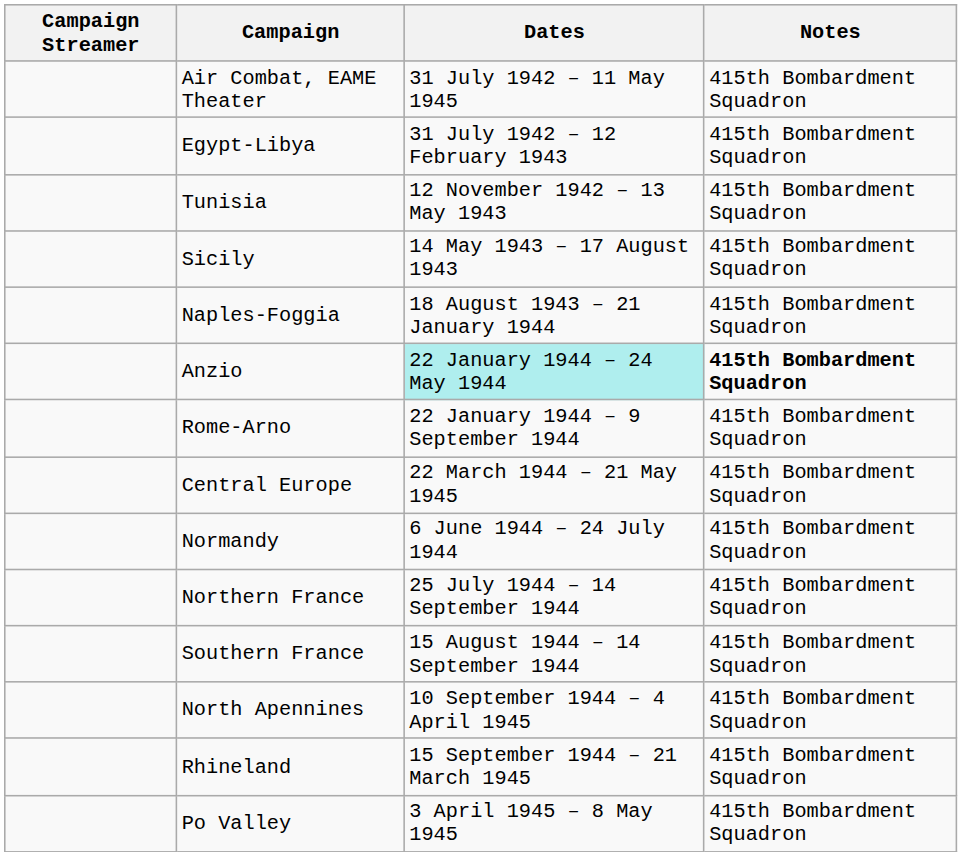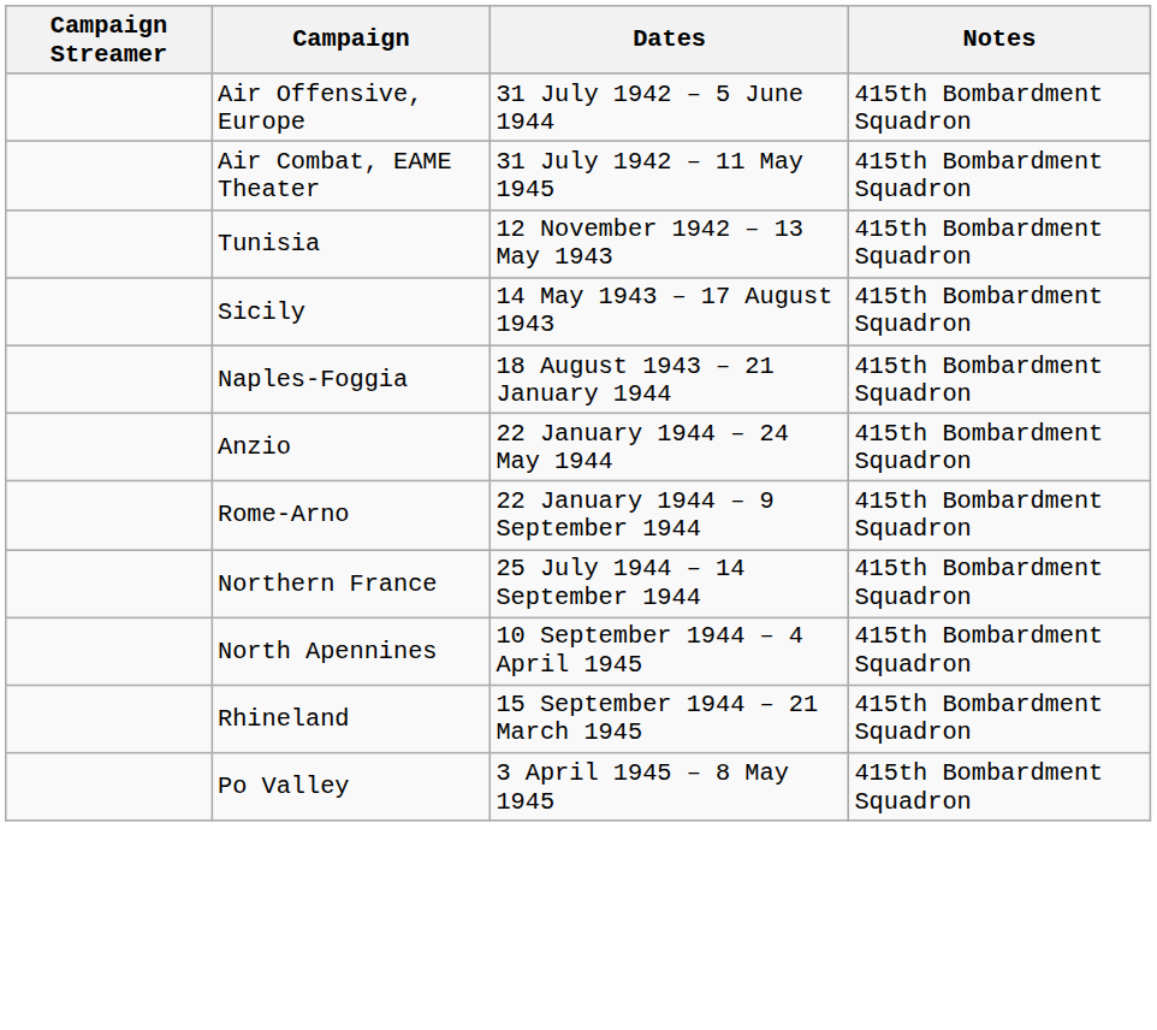 <table class="wikitable">
 <tr style="background:#efefef;">
 <th>Campaign Streamer</th>
 <th>Campaign</th>
 <th>Dates</th>
 <th>Notes</th>
 </tr>
 <tr>
 <td></td>
-<td>Air Combat, EAME Theater</td>
-<td>31 July 1942 – 11 May 1945</td>
+<td>Air Offensive, Europe</td>
+<td>31 July 1942 – 5 June 1944</td>
 <td>415th Bombardment Squadron</td>
 </tr>
 <tr>
 <td></td>
-<td>Egypt-Libya</td>
-<td>31 July 1942 – 12 February 1943</td>
+<td>Air Combat, EAME Theater</td>
+<td>31 July 1942 – 11 May 1945</td>
 <td>415th Bombardment Squadron</td>
 </tr>
 <tr>
 <td></td>
 <td>Tunisia</td>
 <td>12 November 1942 – 13 May 1943</td>
 <td>415th Bombardment Squadron</td>
 </tr>
 <tr>
 <td></td>
 <td>Sicily</td>
 <td>14 May 1943 – 17 August 1943</td>
 <td>415th Bombardment Squadron</td>
 </tr>
 <tr>
 <td></td>
 <td>Naples-Foggia</td>
 <td>18 August 1943 – 21 January 1944</td>
 <td>415th Bombardment Squadron</td>
 </tr>
 <tr>
 <td></td>
 <td>Anzio</td>
-<td style="background: paleturquoise;">22 January 1944 – 24 May 1944</td>
-<td><strong>415th Bombardment Squadron</strong></td>
+<td>22 January 1944 – 24 May 1944</td>
+<td>415th Bombardment Squadron</td>
 </tr>
 <tr>
 <td></td>
 <td>Rome-Arno</td>
 <td>22 January 1944 – 9 September 1944</td>
 <td>415th Bombardment Squadron</td>
 </tr>
 <tr>
 <td></td>
-<td>Central Europe</td>
-<td>22 March 1944 – 21 May 1945</td>
-<td>415th Bombardment Squadron</td>
-</tr>
-<tr>
-<td></td>
-<td>Normandy</td>
-<td>6 June 1944 – 24 July 1944</td>
-<td>415th Bombardment Squadron</td>
-</tr>
-<tr>
-<td></td>
 <td>Northern France</td>
 <td>25 July 1944 – 14 September 1944</td>
-<td>415th Bombardment Squadron</td>
-</tr>
-<tr>
-<td></td>
-<td>Southern France</td>
-<td>15 August 1944 – 14 September 1944</td>
 <td>415th Bombardment Squadron</td>
 </tr>
 <tr>
 <td></td>
 <td>North Apennines</td>
 <td>10 September 1944 – 4 April 1945</td>
 <td>415th Bombardment Squadron</td>
 </tr>
 <tr>
 <td></td>
 <td>Rhineland</td>
 <td>15 September 1944 – 21 March 1945</td>
 <td>415th Bombardment Squadron</td>
 </tr>
 <tr>
 <td></td>
 <td>Po Valley</td>
 <td>3 April 1945 – 8 May 1945</td>
 <td>415th Bombardment Squadron</td>
 </tr>
 </table>
